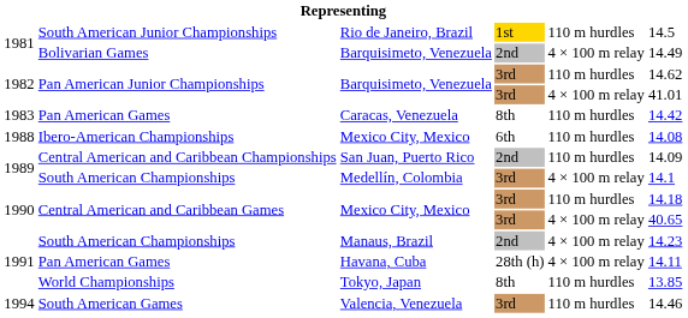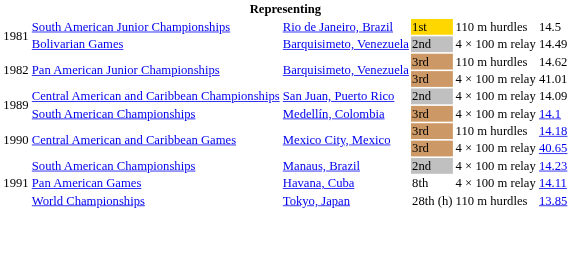 <table>
 <tr>
 <th colspan=6>Representing </th>
 </tr>
 <tr>
 <td rowspan=2>1981</td>
 <td><a href='#'>South American Junior Championships</a></td>
 <td><a href='#'>Rio de Janeiro, Brazil</a></td>
 <td bgcolor=gold>1st</td>
 <td>110 m hurdles</td>
 <td>14.5</td>
 </tr>
 <tr>
 <td><a href='#'>Bolivarian Games</a></td>
 <td><a href='#'>Barquisimeto, Venezuela</a></td>
 <td bgcolor=silver>2nd</td>
 <td>4 × 100 m relay</td>
 <td>14.49</td>
 </tr>
 <tr>
 <td rowspan=2>1982</td>
 <td rowspan=2><a href='#'>Pan American Junior Championships</a></td>
 <td rowspan=2><a href='#'>Barquisimeto, Venezuela</a></td>
 <td bgcolor=cc9966>3rd</td>
 <td>110 m hurdles</td>
 <td>14.62</td>
 </tr>
 <tr>
 <td bgcolor=cc9966>3rd</td>
 <td>4 × 100 m relay</td>
 <td>41.01</td>
 </tr>
 <tr>
-<td>1983</td>
-<td><a href='#'>Pan American Games</a></td>
-<td><a href='#'>Caracas, Venezuela</a></td>
-<td>8th</td>
-<td>110 m hurdles</td>
-<td><a href='#'>14.42</a></td>
-</tr>
-<tr>
-<td>1988</td>
-<td><a href='#'>Ibero-American Championships</a></td>
-<td><a href='#'>Mexico City, Mexico</a></td>
-<td>6th</td>
-<td>110 m hurdles</td>
-<td><a href='#'>14.08</a></td>
-</tr>
-<tr>
 <td rowspan=2>1989</td>
 <td><a href='#'>Central American and Caribbean Championships</a></td>
 <td><a href='#'>San Juan, Puerto Rico</a></td>
 <td bgcolor=silver>2nd</td>
-<td>110 m hurdles</td>
+<td>4 × 100 m relay</td>
 <td>14.09</td>
 </tr>
 <tr>
 <td><a href='#'>South American Championships</a></td>
 <td><a href='#'>Medellín, Colombia</a></td>
 <td bgcolor=cc9966>3rd</td>
 <td>4 × 100 m relay</td>
 <td><a href='#'>14.1</a></td>
 </tr>
 <tr>
 <td rowspan=2>1990</td>
 <td rowspan=2><a href='#'>Central American and Caribbean Games</a></td>
 <td rowspan=2><a href='#'>Mexico City, Mexico</a></td>
 <td bgcolor=cc9966>3rd</td>
 <td>110 m hurdles</td>
 <td><a href='#'>14.18</a></td>
 </tr>
 <tr>
 <td bgcolor=cc9966>3rd</td>
 <td>4 × 100 m relay</td>
 <td><a href='#'>40.65</a></td>
 </tr>
 <tr>
 <td rowspan=3>1991</td>
 <td><a href='#'>South American Championships</a></td>
 <td><a href='#'>Manaus, Brazil</a></td>
 <td bgcolor=silver>2nd</td>
 <td>4 × 100 m relay</td>
 <td><a href='#'>14.23</a></td>
 </tr>
 <tr>
 <td><a href='#'>Pan American Games</a></td>
 <td><a href='#'>Havana, Cuba</a></td>
-<td>28th (h)</td>
+<td>8th</td>
 <td>4 × 100 m relay</td>
 <td><a href='#'>14.11</a></td>
 </tr>
 <tr>
 <td><a href='#'>World Championships</a></td>
 <td><a href='#'>Tokyo, Japan</a></td>
-<td>8th</td>
+<td>28th (h)</td>
 <td>110 m hurdles</td>
 <td><a href='#'>13.85</a></td>
 </tr>
-<tr>
-<td>1994</td>
-<td><a href='#'>South American Games</a></td>
-<td><a href='#'>Valencia, Venezuela</a></td>
-<td bgcolor=cc9966>3rd</td>
-<td>110 m hurdles</td>
-<td>14.46</td>
-</tr>
 </table>
